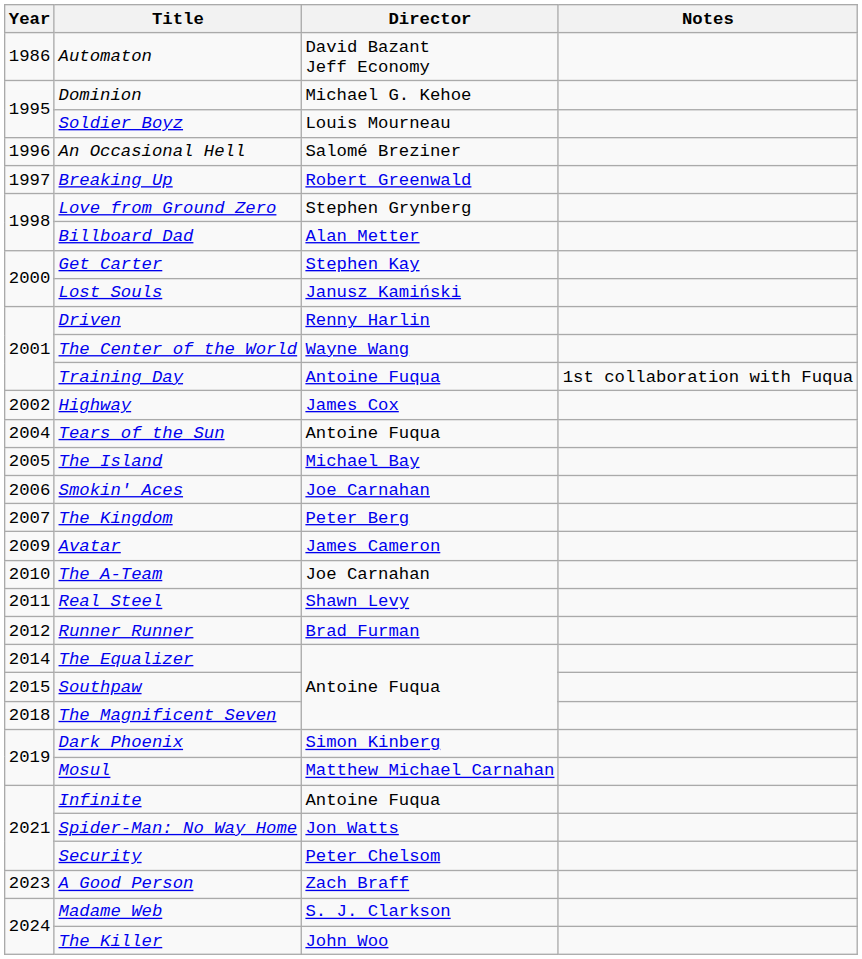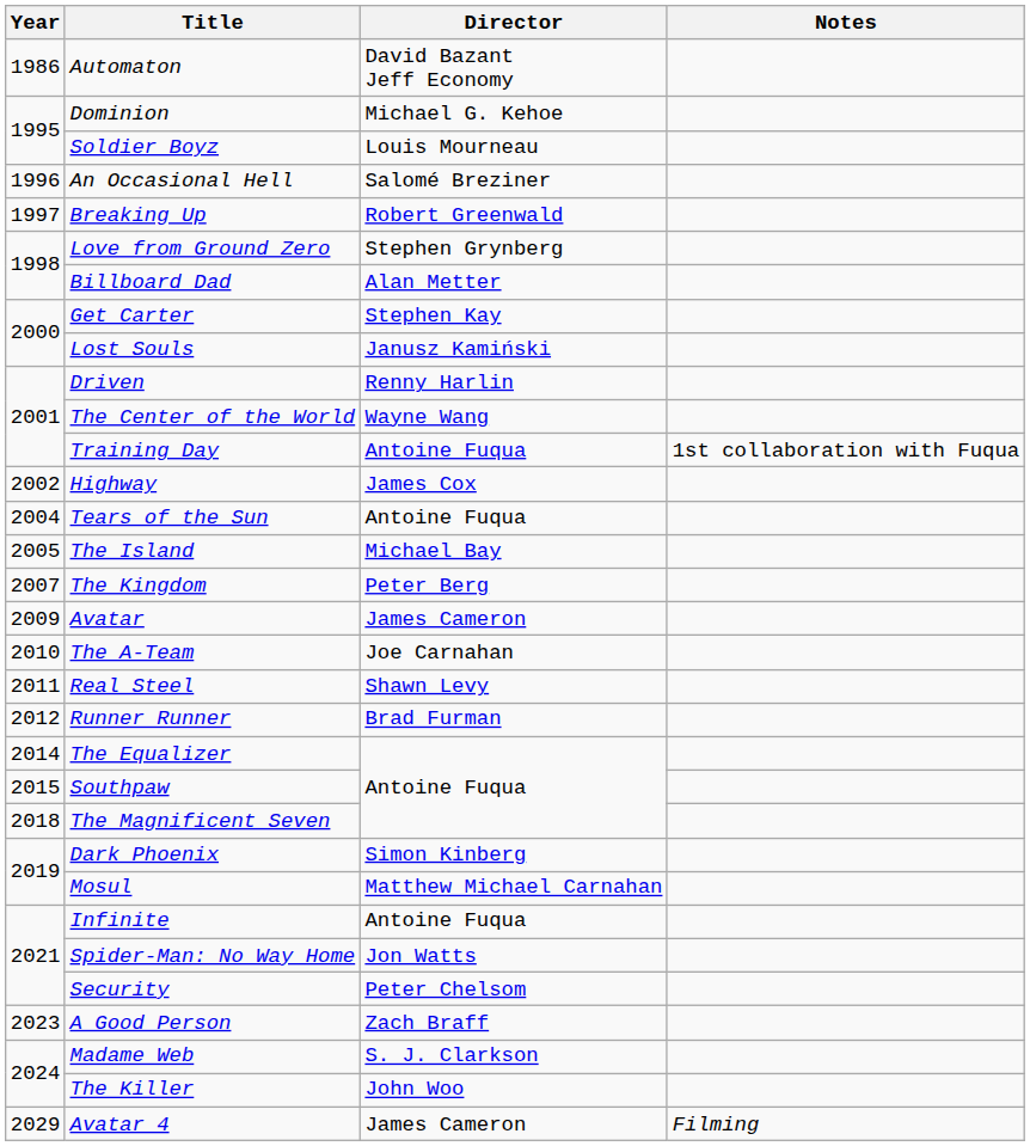 <table class="wikitable plainrowheaders">
 <tr>
 <th>Year</th>
 <th>Title</th>
 <th>Director</th>
 <th>Notes</th>
 </tr>
 <tr>
 <td>1986</td>
 <td><em>Automaton</em></td>
 <td>David Bazant<br>Jeff Economy</td>
 <td></td>
 </tr>
 <tr>
 <td rowspan=2>1995</td>
 <td><em>Dominion</em></td>
 <td>Michael G. Kehoe</td>
 <td></td>
 </tr>
 <tr>
 <td><em><a href='#'>Soldier Boyz</a></em></td>
 <td>Louis Mourneau</td>
 <td></td>
 </tr>
 <tr>
 <td>1996</td>
 <td><em>An Occasional Hell</em></td>
 <td>Salomé Breziner</td>
 <td></td>
 </tr>
 <tr>
 <td>1997</td>
 <td><em><a href='#'>Breaking Up</a></em></td>
 <td><a href='#'>Robert Greenwald</a></td>
 <td></td>
 </tr>
 <tr>
 <td rowspan=2>1998</td>
 <td><em><a href='#'>Love from Ground Zero</a></em></td>
 <td>Stephen Grynberg</td>
 <td></td>
 </tr>
 <tr>
 <td><em><a href='#'>Billboard Dad</a></em></td>
 <td><a href='#'>Alan Metter</a></td>
 <td></td>
 </tr>
 <tr>
 <td rowspan=2>2000</td>
 <td><em><a href='#'>Get Carter</a></em></td>
 <td><a href='#'>Stephen Kay</a></td>
 <td></td>
 </tr>
 <tr>
 <td><em><a href='#'>Lost Souls</a></em></td>
 <td><a href='#'>Janusz Kamiński</a></td>
 <td></td>
 </tr>
 <tr>
 <td rowspan=3>2001</td>
 <td><em><a href='#'>Driven</a></em></td>
 <td><a href='#'>Renny Harlin</a></td>
 <td></td>
 </tr>
 <tr>
 <td><em><a href='#'>The Center of the World</a></em></td>
 <td><a href='#'>Wayne Wang</a></td>
 <td></td>
 </tr>
 <tr>
 <td><em><a href='#'>Training Day</a></em></td>
 <td><a href='#'>Antoine Fuqua</a></td>
 <td>1st collaboration with Fuqua</td>
 </tr>
 <tr>
 <td>2002</td>
 <td><em><a href='#'>Highway</a></em></td>
 <td><a href='#'>James Cox</a></td>
 <td></td>
 </tr>
 <tr>
 <td>2004</td>
 <td><em><a href='#'>Tears of the Sun</a></em></td>
 <td>Antoine Fuqua</td>
 <td></td>
 </tr>
 <tr>
 <td>2005</td>
 <td><em><a href='#'>The Island</a></em></td>
 <td><a href='#'>Michael Bay</a></td>
 <td></td>
 </tr>
 <tr>
-<td>2006</td>
-<td><em><a href='#'>Smokin' Aces</a></em></td>
-<td><a href='#'>Joe Carnahan</a></td>
-<td></td>
-</tr>
-<tr>
 <td>2007</td>
 <td><em><a href='#'>The Kingdom</a></em></td>
 <td><a href='#'>Peter Berg</a></td>
 <td></td>
 </tr>
 <tr>
 <td>2009</td>
 <td><em><a href='#'>Avatar</a></em></td>
 <td><a href='#'>James Cameron</a></td>
 <td></td>
 </tr>
 <tr>
 <td>2010</td>
 <td><em><a href='#'>The A-Team</a></em></td>
 <td>Joe Carnahan</td>
 <td></td>
 </tr>
 <tr>
 <td>2011</td>
 <td><em><a href='#'>Real Steel</a></em></td>
 <td><a href='#'>Shawn Levy</a></td>
 <td></td>
 </tr>
 <tr>
 <td>2012</td>
 <td><em><a href='#'>Runner Runner</a></em></td>
 <td><a href='#'>Brad Furman</a></td>
 <td></td>
 </tr>
 <tr>
 <td>2014</td>
 <td><em><a href='#'>The Equalizer</a></em></td>
 <td rowspan=3>Antoine Fuqua</td>
 <td></td>
 </tr>
 <tr>
 <td>2015</td>
 <td><em><a href='#'>Southpaw</a></em></td>
 <td></td>
 </tr>
 <tr>
 <td>2018</td>
 <td><em><a href='#'>The Magnificent Seven</a></em></td>
 <td></td>
 </tr>
 <tr>
 <td rowspan=2>2019</td>
 <td><em><a href='#'>Dark Phoenix</a></em></td>
 <td><a href='#'>Simon Kinberg</a></td>
 <td></td>
 </tr>
 <tr>
 <td><em><a href='#'>Mosul</a></em></td>
 <td><a href='#'>Matthew Michael Carnahan</a></td>
 <td></td>
 </tr>
 <tr>
 <td rowspan=3>2021</td>
 <td><em><a href='#'>Infinite</a></em></td>
 <td>Antoine Fuqua</td>
 <td></td>
 </tr>
 <tr>
 <td><em><a href='#'>Spider-Man: No Way Home</a></em></td>
 <td><a href='#'>Jon Watts</a></td>
 <td></td>
 </tr>
 <tr>
 <td><em><a href='#'>Security</a></em></td>
 <td><a href='#'>Peter Chelsom</a></td>
 <td></td>
 </tr>
 <tr>
 <td>2023</td>
 <td><em><a href='#'>A Good Person</a></em></td>
 <td><a href='#'>Zach Braff</a></td>
 <td></td>
 </tr>
 <tr>
 <td rowspan=2>2024</td>
 <td><em><a href='#'>Madame Web</a></em></td>
 <td><a href='#'>S. J. Clarkson</a></td>
 <td></td>
 </tr>
 <tr>
 <td><em><a href='#'>The Killer</a></em></td>
 <td><a href='#'>John Woo</a></td>
 <td></td>
 </tr>
+<tr>
+<td>2029</td>
+<td><em><a href='#'>Avatar 4</a></em></td>
+<td>James Cameron</td>
+<td><em>Filming</em></td>
+</tr>
 </table>
